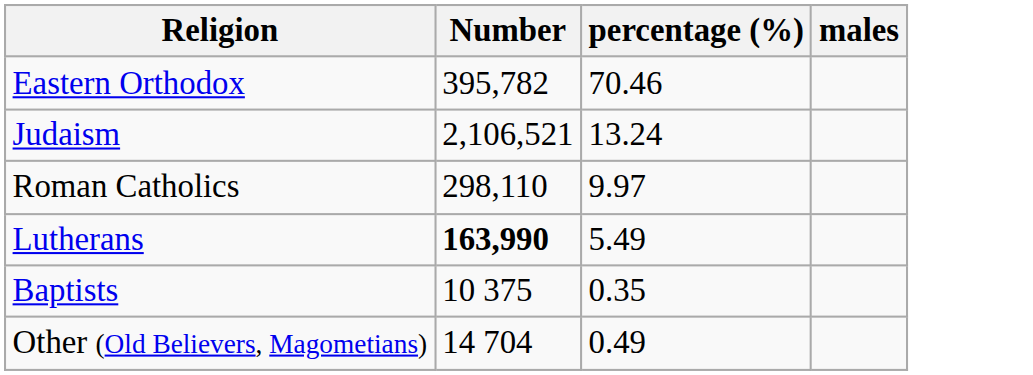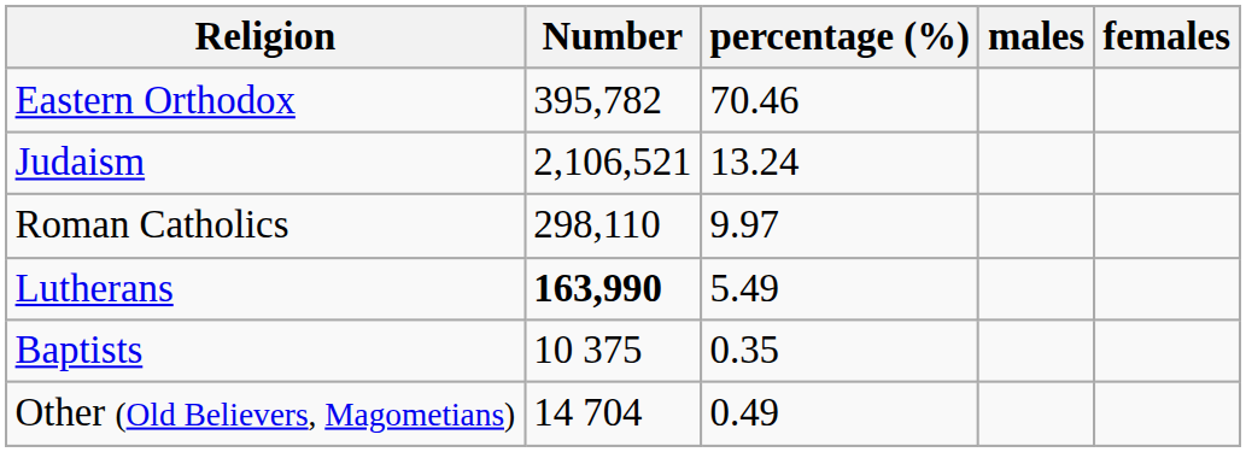 <table align="center" class="wikitable plainlinks TablePager">
 <tr>
 <th>Religion</th>
 <th>Number</th>
 <th>percentage (%)</th>
 <th>males</th>
+<th>females</th>
 </tr>
 <tr ---->
 <td><a href='#'>Eastern Orthodox</a></td>
 <td>395,782</td>
 <td>70.46</td>
+<td></td>
 <td></td>
 </tr>
 <tr ---->
 <td><a href='#'>Judaism</a></td>
 <td>2,106,521</td>
 <td>13.24</td>
 <td></td>
+<td></td>
 </tr>
 <tr ---->
 <td>Roman Catholics</td>
 <td>298,110</td>
 <td>9.97</td>
+<td></td>
 <td></td>
 </tr>
 <tr ---->
 <td><a href='#'>Lutherans</a></td>
 <td><strong>163,990</strong></td>
 <td>5.49</td>
 <td></td>
+<td></td>
 </tr>
 <tr ---->
 <td><a href='#'>Baptists</a></td>
 <td>10 375</td>
 <td>0.35</td>
+<td></td>
 <td></td>
 </tr>
 <tr ---->
 <td>Other <small>(<a href='#'>Old Believers</a>, <a href='#'>Magometians</a>)</small></td>
 <td>14 704</td>
 <td>0.49</td>
 <td></td>
+<td></td>
 </tr>
 </table>
